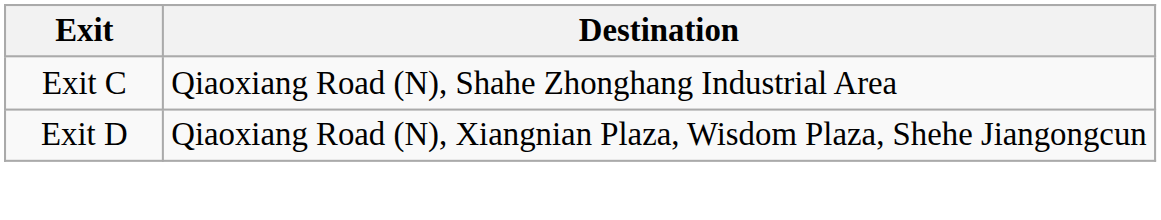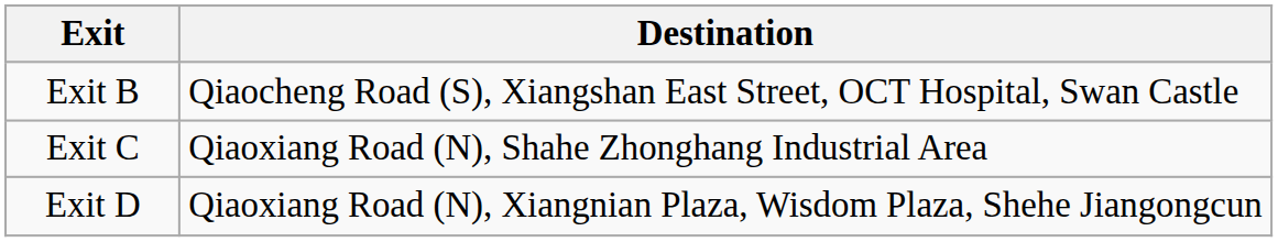 <table class="wikitable">
 <tr>
 <th style="width:70px">Exit</th>
 <th>Destination</th>
+</tr>
+<tr>
+<td align="center">Exit B</td>
+<td>Qiaocheng Road (S), Xiangshan East Street, OCT Hospital, Swan Castle</td>
 </tr>
 <tr>
 <td align="center">Exit C</td>
 <td>Qiaoxiang Road (N), Shahe Zhonghang Industrial Area</td>
 </tr>
 <tr>
 <td align="center">Exit D</td>
 <td>Qiaoxiang Road (N), Xiangnian Plaza, Wisdom Plaza, Shehe Jiangongcun</td>
 </tr>
 </table>
